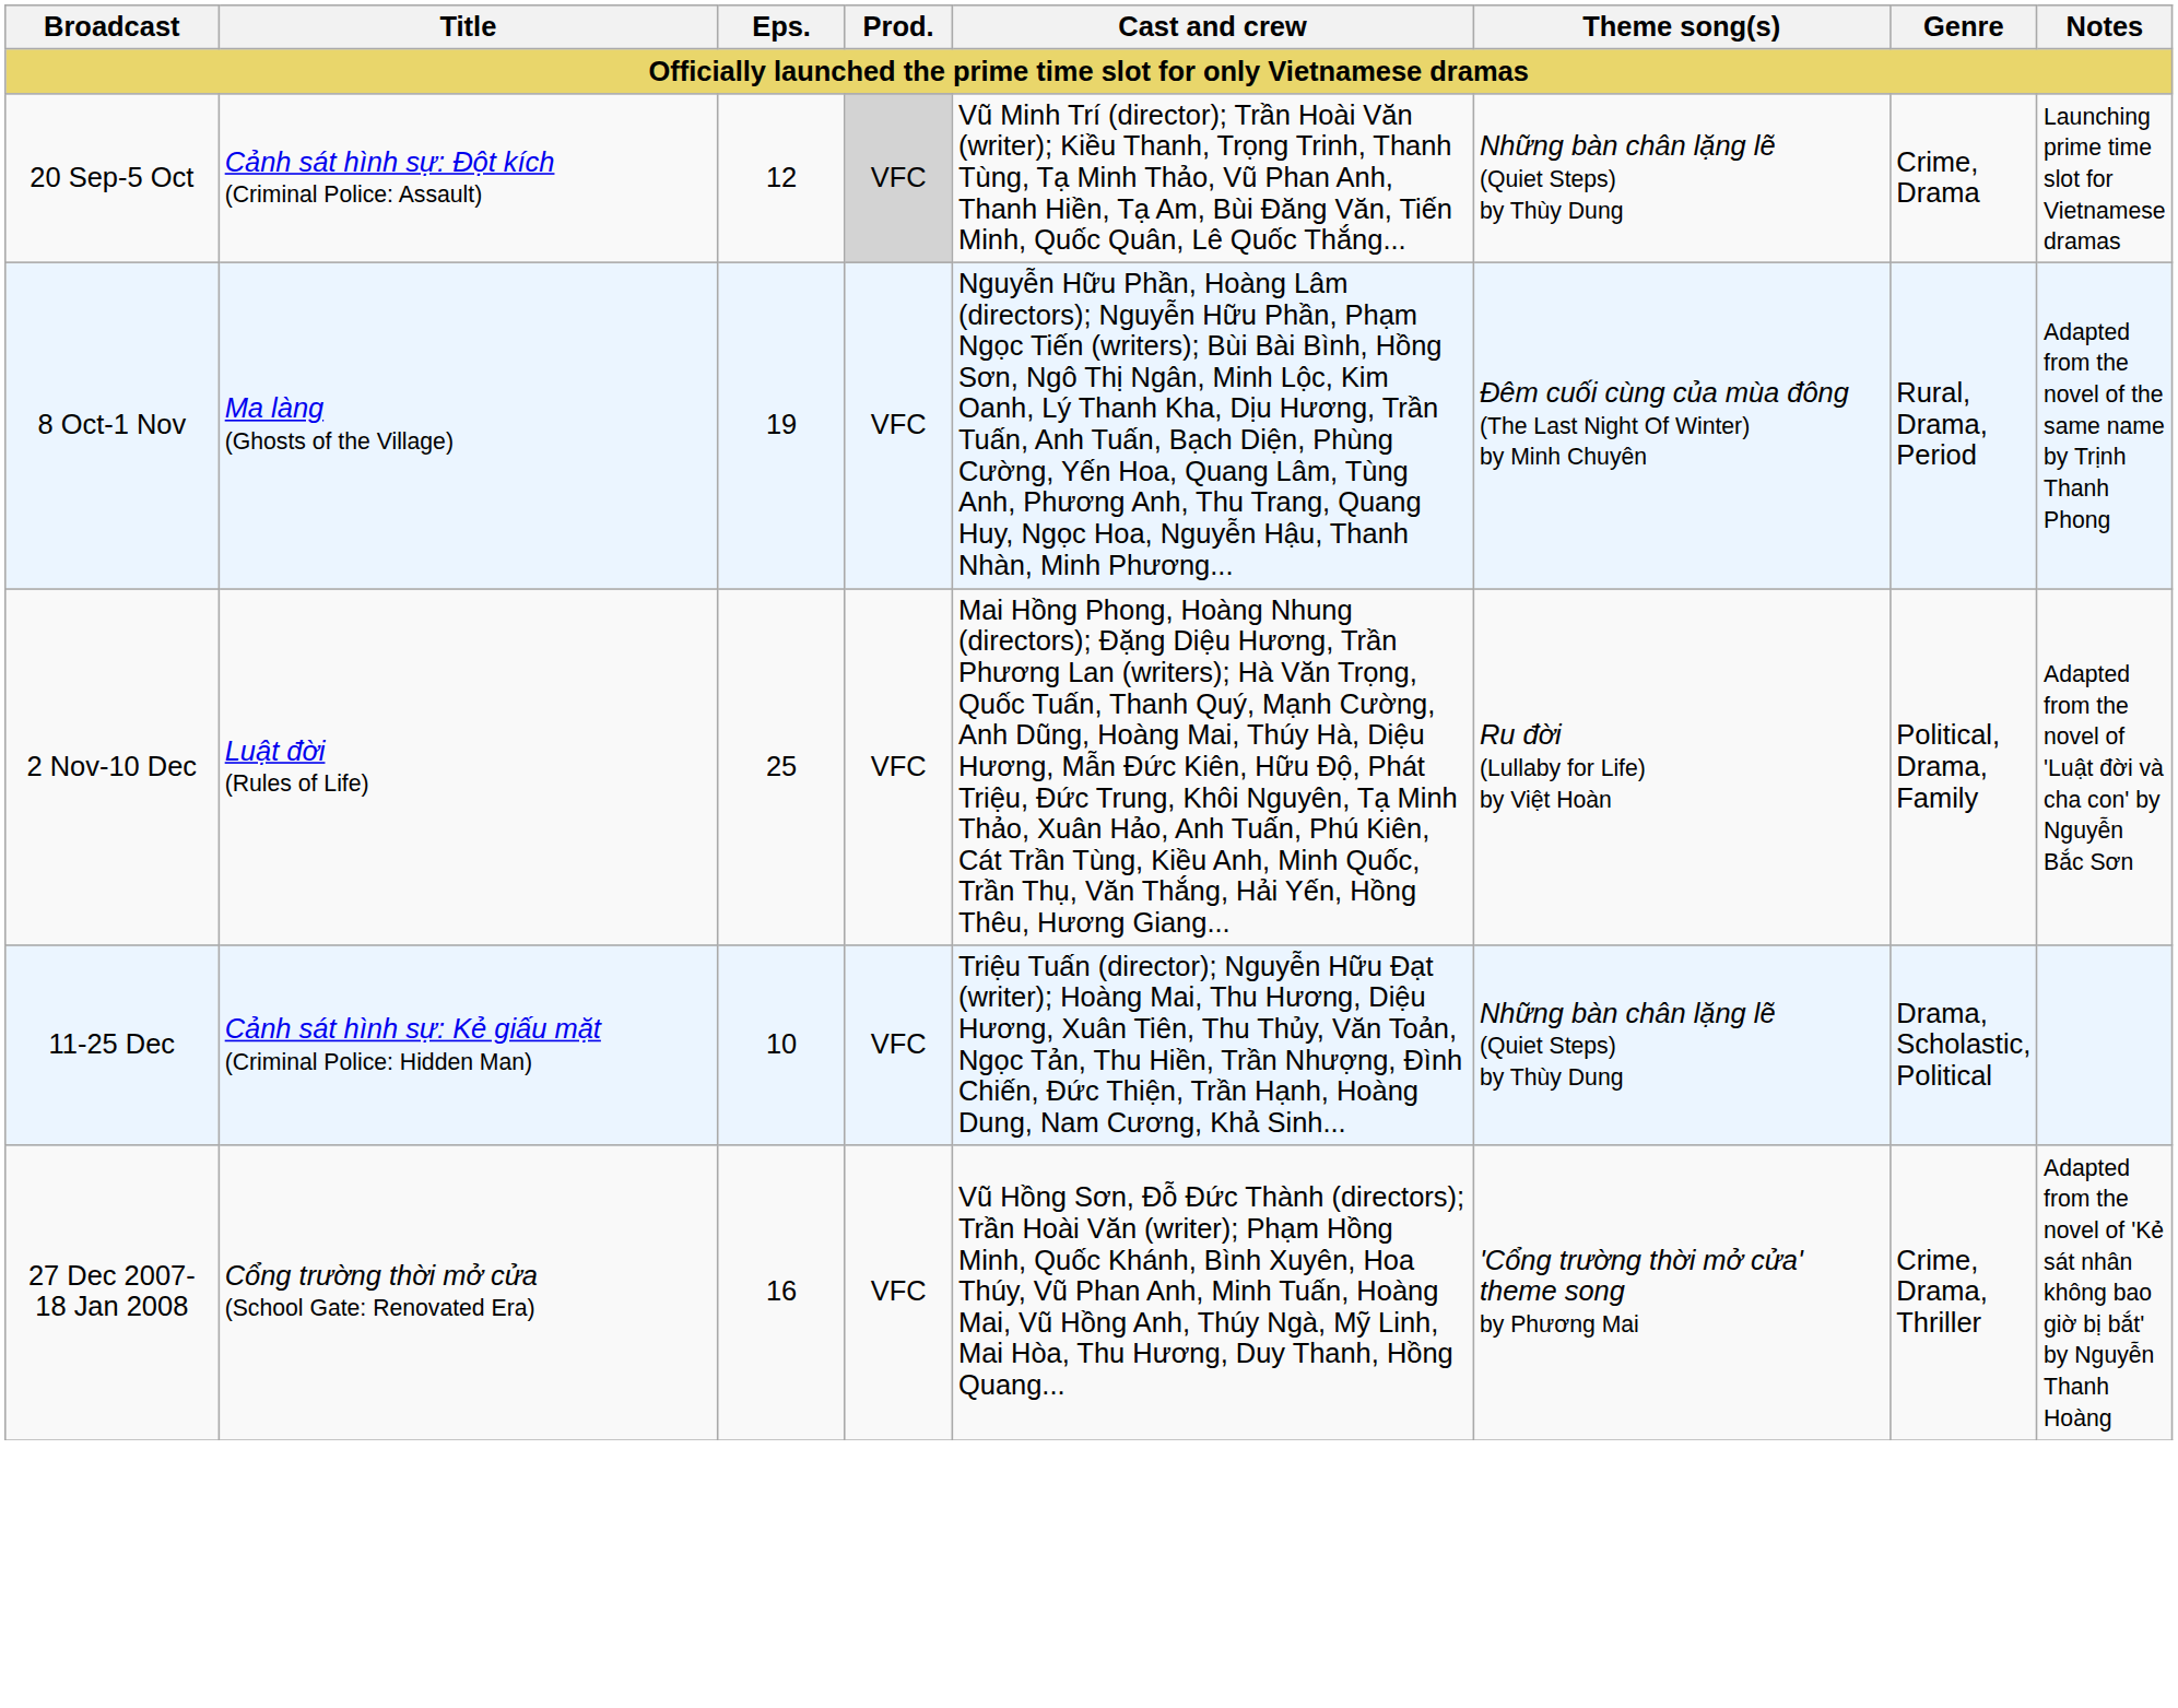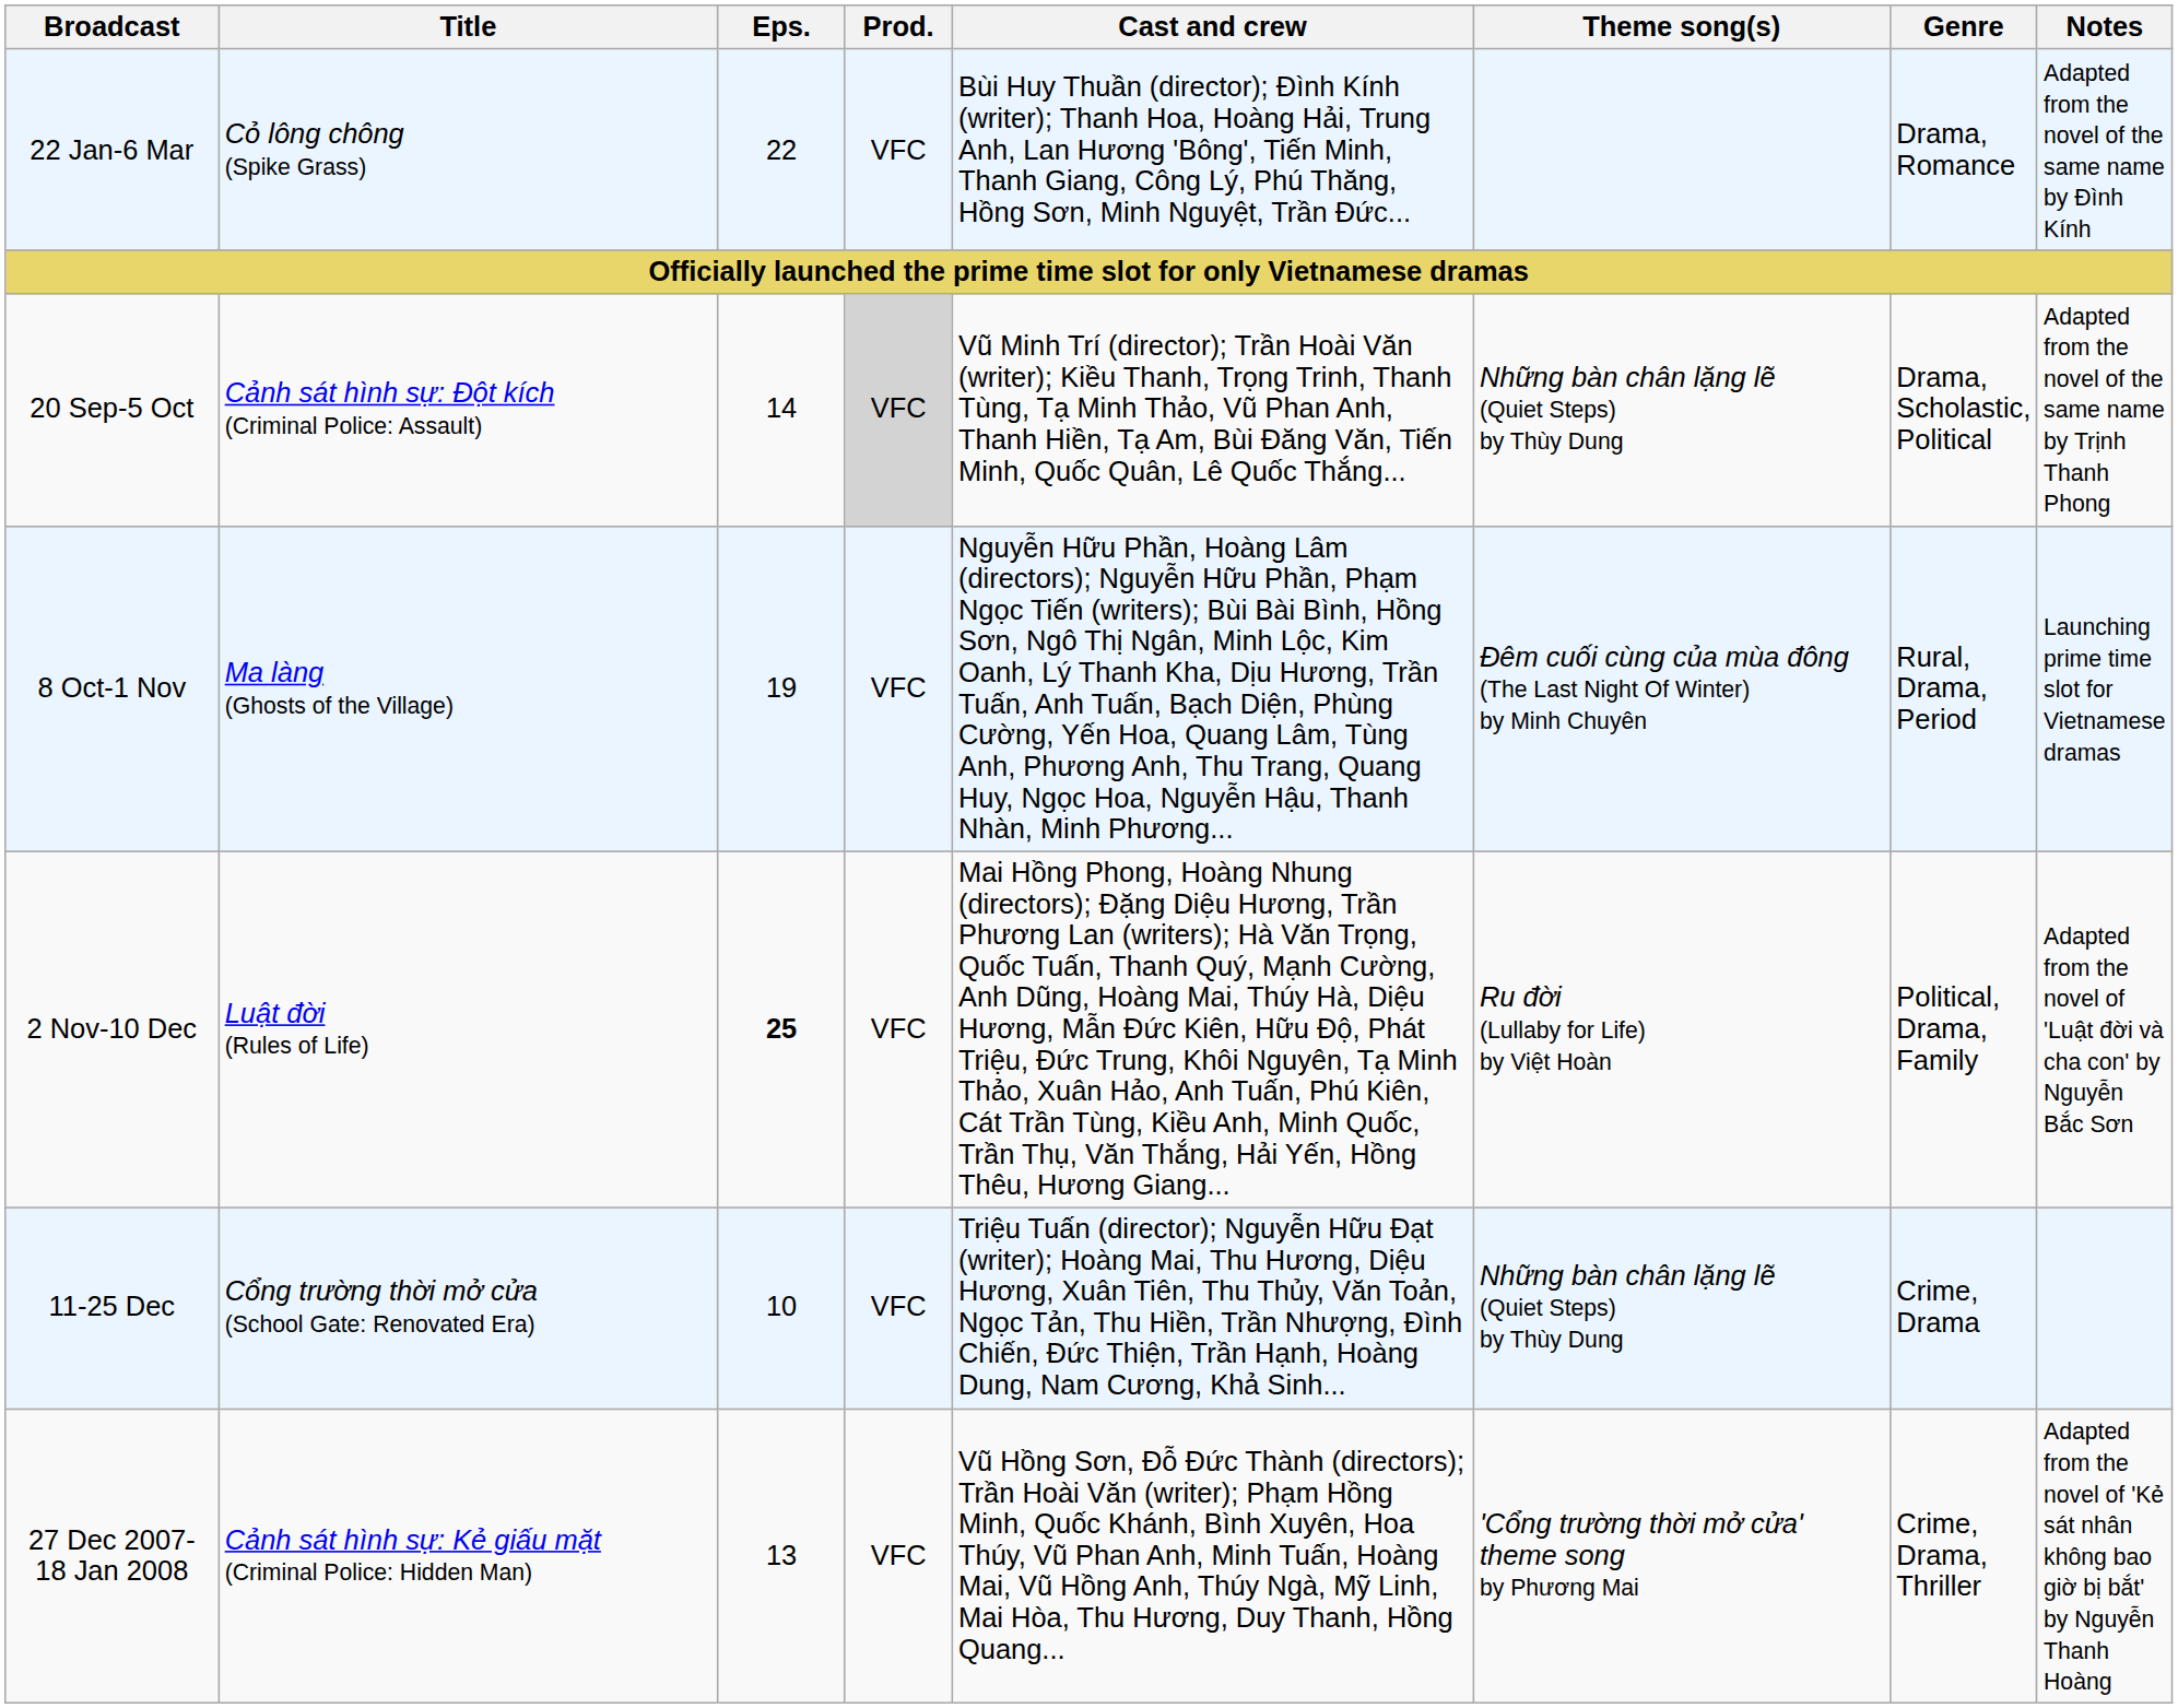 <table class="wikitable sortable">
 <tr>
 <th style="width:10%;">Broadcast</th>
 <th style="width:24%;">Title</th>
 <th style="width:6%;">Eps.</th>
 <th style="width:5%;">Prod.</th>
 <th style="width:25%;">Cast and crew</th>
 <th style="width:20%;">Theme song(s)</th>
 <th style="width:5%;">Genre</th>
 <th style="width:5%;">Notes</th>
 </tr>
+<tr ---- bgcolor="#ebf5ff">
+<td style="text-align:center;">22 Jan-6 Mar <br></td>
+<td><em>Cỏ lông chông</em> <br><small>(Spike Grass)</small></td>
+<td style="text-align:center;">22</td>
+<td style="text-align:center;">VFC</td>
+<td>Bùi Huy Thuần (director); Đình Kính (writer); Thanh Hoa, Hoàng Hải, Trung Anh, Lan Hương 'Bông', Tiến Minh, Thanh Giang, Công Lý, Phú Thăng, Hồng Sơn, Minh Nguyệt, Trần Đức...</td>
+<td></td>
+<td>Drama, Romance</td>
+<td><small>Adapted from the novel of the same name by Đình Kính</small></td>
+</tr>
 <tr ---- bgcolor="#E9D66B	">
 <td colspan="8" align=center><strong>Officially launched the prime time slot for only Vietnamese dramas</strong></td>
 </tr>
 <tr>
 <td style="text-align:center;">20 Sep-5 Oct <br></td>
 <td><em><a href='#'>Cảnh sát hình sự: Đột kích</a></em> <br><small>(Criminal Police: Assault)</small></td>
-<td style="text-align:center;">12</td>
+<td style="text-align:center;">14</td>
 <td style="background: lightgrey; text-align:center;">VFC</td>
 <td>Vũ Minh Trí (director); Trần Hoài Văn (writer); Kiều Thanh, Trọng Trinh, Thanh Tùng, Tạ Minh Thảo, Vũ Phan Anh, Thanh Hiền, Tạ Am, Bùi Đăng Văn, Tiến Minh, Quốc Quân, Lê Quốc Thắng...</td>
 <td><em>Những bàn chân lặng lẽ</em> <br><small>(Quiet Steps)<br>by Thùy Dung</small></td>
-<td>Crime, Drama</td>
-<td><small>Launching prime time slot for Vietnamese dramas</small></td>
+<td>Drama, Scholastic, Political</td>
+<td><small>Adapted from the novel of the same name by Trịnh Thanh Phong</small></td>
 </tr>
 <tr ---- bgcolor="#ebf5ff">
 <td style="text-align:center;">8 Oct-1 Nov <br></td>
 <td><em><a href='#'>Ma làng</a></em> <br><small>(Ghosts of the Village)</small></td>
 <td style="text-align:center;">19</td>
 <td style="text-align:center;">VFC</td>
 <td>Nguyễn Hữu Phần, Hoàng Lâm (directors); Nguyễn Hữu Phần, Phạm Ngọc Tiến (writers); Bùi Bài Bình, Hồng Sơn, Ngô Thị Ngân, Minh Lộc, Kim Oanh, Lý Thanh Kha, Dịu Hương, Trần Tuấn, Anh Tuấn, Bạch Diện, Phùng Cường, Yến Hoa, Quang Lâm, Tùng Anh, Phương Anh, Thu Trang, Quang Huy, Ngọc Hoa, Nguyễn Hậu, Thanh Nhàn, Minh Phương...</td>
 <td><em>Đêm cuối cùng của mùa đông</em> <br><small>(The Last Night Of Winter)<br>by Minh Chuyên</small></td>
 <td>Rural, Drama, Period</td>
-<td><small>Adapted from the novel of the same name by Trịnh Thanh Phong</small></td>
+<td><small>Launching prime time slot for Vietnamese dramas</small></td>
 </tr>
 <tr>
 <td style="text-align:center;">2 Nov-10 Dec <br></td>
 <td><em><a href='#'>Luật đời</a></em> <br><small>(Rules of Life)</small></td>
-<td style="text-align:center;">25</td>
+<td style="text-align:center;"><strong>25</strong></td>
 <td style="text-align:center;">VFC</td>
 <td>Mai Hồng Phong, Hoàng Nhung (directors); Đặng Diệu Hương, Trần Phương Lan (writers); Hà Văn Trọng, Quốc Tuấn, Thanh Quý, Mạnh Cường, Anh Dũng, Hoàng Mai, Thúy Hà, Diệu Hương, Mẫn Đức Kiên, Hữu Độ, Phát Triệu, Đức Trung, Khôi Nguyên, Tạ Minh Thảo, Xuân Hảo, Anh Tuấn, Phú Kiên, Cát Trần Tùng, Kiều Anh, Minh Quốc, Trần Thụ, Văn Thắng, Hải Yến, Hồng Thêu, Hương Giang...</td>
 <td><em>Ru đời</em> <br><small>(Lullaby for Life)</small><br><small>by Việt Hoàn</small></td>
 <td>Political, Drama, Family</td>
 <td><small>Adapted from the novel of 'Luật đời và cha con' by Nguyễn Bắc Sơn</small></td>
 </tr>
 <tr ---- bgcolor="#ebf5ff">
 <td style="text-align:center;">11-25 Dec <br></td>
-<td><em><a href='#'>Cảnh sát hình sự: Kẻ giấu mặt</a></em> <br><small>(Criminal Police: Hidden Man)</small></td>
+<td><em>Cổng trường thời mở cửa</em> <br><small>(School Gate: Renovated Era)</small></td>
 <td style="text-align:center;">10</td>
 <td style="text-align:center;">VFC</td>
 <td>Triệu Tuấn (director); Nguyễn Hữu Đạt (writer); Hoàng Mai, Thu Hương, Diệu Hương, Xuân Tiên, Thu Thủy, Văn Toản, Ngọc Tản, Thu Hiền, Trần Nhượng, Đình Chiến, Đức Thiện, Trần Hạnh, Hoàng Dung, Nam Cương, Khả Sinh...</td>
 <td><em>Những bàn chân lặng lẽ</em> <br><small>(Quiet Steps)<br>by Thùy Dung</small></td>
-<td>Drama, Scholastic, Political</td>
+<td>Crime, Drama</td>
 <td></td>
 </tr>
 <tr>
 <td style="text-align:center;">27 Dec 2007-<br>18 Jan 2008 <br></td>
-<td><em>Cổng trường thời mở cửa</em> <br><small>(School Gate: Renovated Era)</small></td>
-<td style="text-align:center;">16</td>
+<td><em><a href='#'>Cảnh sát hình sự: Kẻ giấu mặt</a></em> <br><small>(Criminal Police: Hidden Man)</small></td>
+<td style="text-align:center;">13</td>
 <td style="text-align:center;">VFC</td>
 <td>Vũ Hồng Sơn, Đỗ Đức Thành (directors); Trần Hoài Văn (writer); Phạm Hồng Minh, Quốc Khánh, Bình Xuyên, Hoa Thúy, Vũ Phan Anh, Minh Tuấn, Hoàng Mai, Vũ Hồng Anh, Thúy Ngà, Mỹ Linh, Mai Hòa, Thu Hương, Duy Thanh, Hồng Quang...</td>
 <td><em> 'Cổng trường thời mở cửa' theme song</em><br><small>by Phương Mai</small></td>
 <td>Crime, Drama, Thriller</td>
 <td><small>Adapted from the novel of 'Kẻ sát nhân không bao giờ bị bắt' by Nguyễn Thanh Hoàng</small></td>
 </tr>
 </table>
